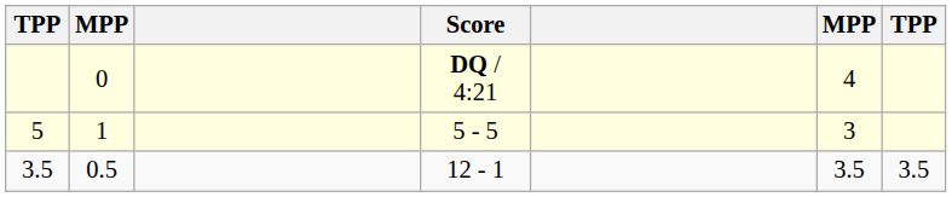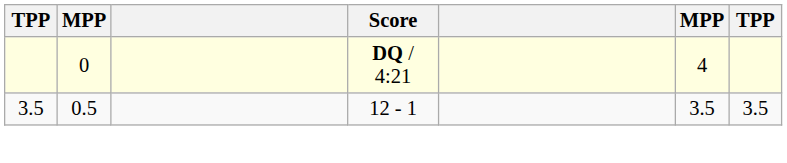 <table class="wikitable" style="text-align: center;" |>
 <tr>
 <th width="35">TPP</th>
 <th width="35">MPP</th>
 <th width="250"></th>
 <th width="75">Score</th>
 <th width="250"></th>
 <th width="35">MPP</th>
 <th width="35">TPP</th>
 </tr>
 <tr bgcolor=lightyellow>
 <td></td>
 <td>0</td>
 <td style="text-align:left;"><strong></strong></td>
 <td><strong>DQ</strong> / 4:21</td>
 <td style="text-align:left;"></td>
 <td>4</td>
 <td></td>
 </tr>
-<tr bgcolor=lightyellow>
-<td>5</td>
-<td>1</td>
-<td style="text-align:left;"><strong></strong></td>
-<td>5 - 5</td>
-<td style="text-align:left;"></td>
-<td>3</td>
-<td></td>
-</tr>
 <tr>
 <td>3.5</td>
 <td>0.5</td>
 <td style="text-align:left;"><strong></strong></td>
 <td>12 - 1</td>
 <td style="text-align:left;"></td>
 <td>3.5</td>
 <td>3.5</td>
 </tr>
 </table>
